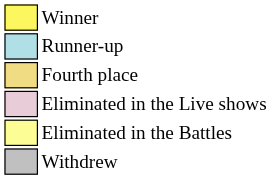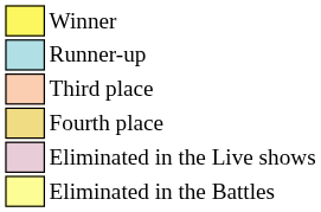 <table class="toccolours" style="font-size: 100%; white-space: nowrap;">
 <tr>
 <td style="background-color:#FCF75E; border: 1px solid black">      </td>
 <td>Winner</td>
 </tr>
 <tr>
 <td style="background-color:#B0E0E6; border: 1px solid black">      </td>
 <td>Runner-up</td>
+</tr>
+<tr>
+<td style="background-color:#FBCEB1; border: 1px solid black">      </td>
+<td>Third place</td>
 </tr>
 <tr>
 <td style="background-color:#F0DC82; border: 1px solid black">      </td>
 <td>Fourth place</td>
 </tr>
 <tr>
 <td style="background-color:#E8CCD7; border: 1px solid black">      </td>
 <td>Eliminated in the Live shows</td>
 </tr>
 <tr>
 <td style="background-color:#FDFD96; border: 1px solid black">      </td>
 <td>Eliminated in the Battles</td>
 </tr>
 <tr>
-<td style="background-color:silver; border: 1px solid black">      </td>
-<td>Withdrew</td>
-</tr>
-<tr>
 </tr>
 </table>
